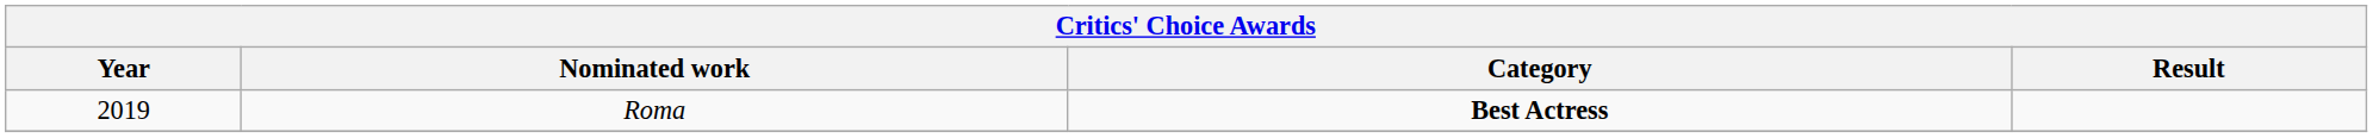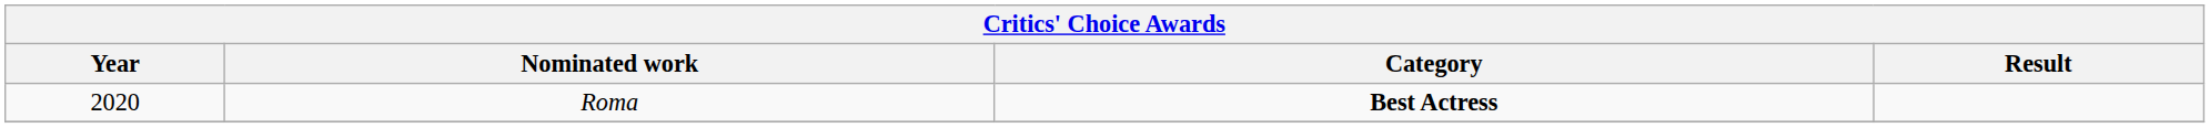 <table style="width:90%;" class="wikitable">
 <tr>
 <th colspan="4" style="text-align:center;"><a href='#'>Critics' Choice Awards</a></th>
 </tr>
 <tr>
 <th style="width:10%;">Year</th>
 <th style="width:35%;">Nominated work</th>
 <th style="width:40%;">Category</th>
 <th style="width:15%;">Result</th>
 </tr>
 <tr>
-<td style="text-align:center;">2019</td>
+<td style="text-align:center;">2020</td>
 <td style="text-align:center;"><em>Roma</em></td>
 <td style="text-align:center;"><strong>Best Actress</strong></td>
 <td></td>
 </tr>
 <tr>
 </tr>
 </table>
